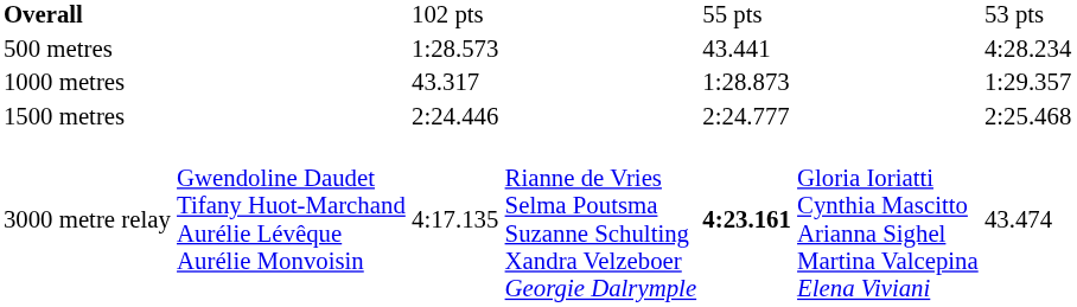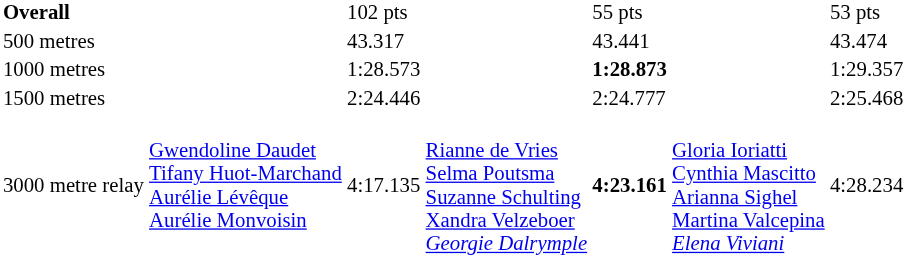 <table>
 <tr>
 <td><strong>Overall</strong></td>
 <td></td>
 <td>102 pts</td>
 <td></td>
 <td>55 pts</td>
 <td></td>
 <td>53 pts</td>
 </tr>
 <tr>
 <td>500 metres</td>
 <td></td>
-<td>1:28.573</td>
+<td>43.317</td>
 <td></td>
 <td>43.441</td>
 <td></td>
-<td>4:28.234</td>
+<td>43.474</td>
 </tr>
 <tr>
 <td>1000 metres</td>
 <td></td>
-<td>43.317</td>
+<td>1:28.573</td>
 <td></td>
-<td>1:28.873</td>
+<td><strong>1:28.873</strong></td>
 <td></td>
 <td>1:29.357</td>
 </tr>
 <tr>
 <td>1500 metres</td>
 <td></td>
 <td>2:24.446</td>
 <td></td>
 <td>2:24.777</td>
 <td></td>
 <td>2:25.468</td>
 </tr>
 <tr>
 <td>3000 metre relay</td>
 <td valign=top><br><a href='#'>Gwendoline Daudet</a><br><a href='#'>Tifany Huot-Marchand</a><br><a href='#'>Aurélie Lévêque</a><br><a href='#'>Aurélie Monvoisin</a></td>
 <td>4:17.135</td>
 <td><br><a href='#'>Rianne de Vries</a><br><a href='#'>Selma Poutsma</a><br><a href='#'>Suzanne Schulting</a><br><a href='#'>Xandra Velzeboer</a><br><em><a href='#'>Georgie Dalrymple</a></em></td>
 <td><strong>4:23.161</strong></td>
 <td><br><a href='#'>Gloria Ioriatti</a><br><a href='#'>Cynthia Mascitto</a><br><a href='#'>Arianna Sighel</a><br><a href='#'>Martina Valcepina</a><br><em><a href='#'>Elena Viviani</a></em></td>
-<td>43.474</td>
+<td>4:28.234</td>
 </tr>
 </table>
